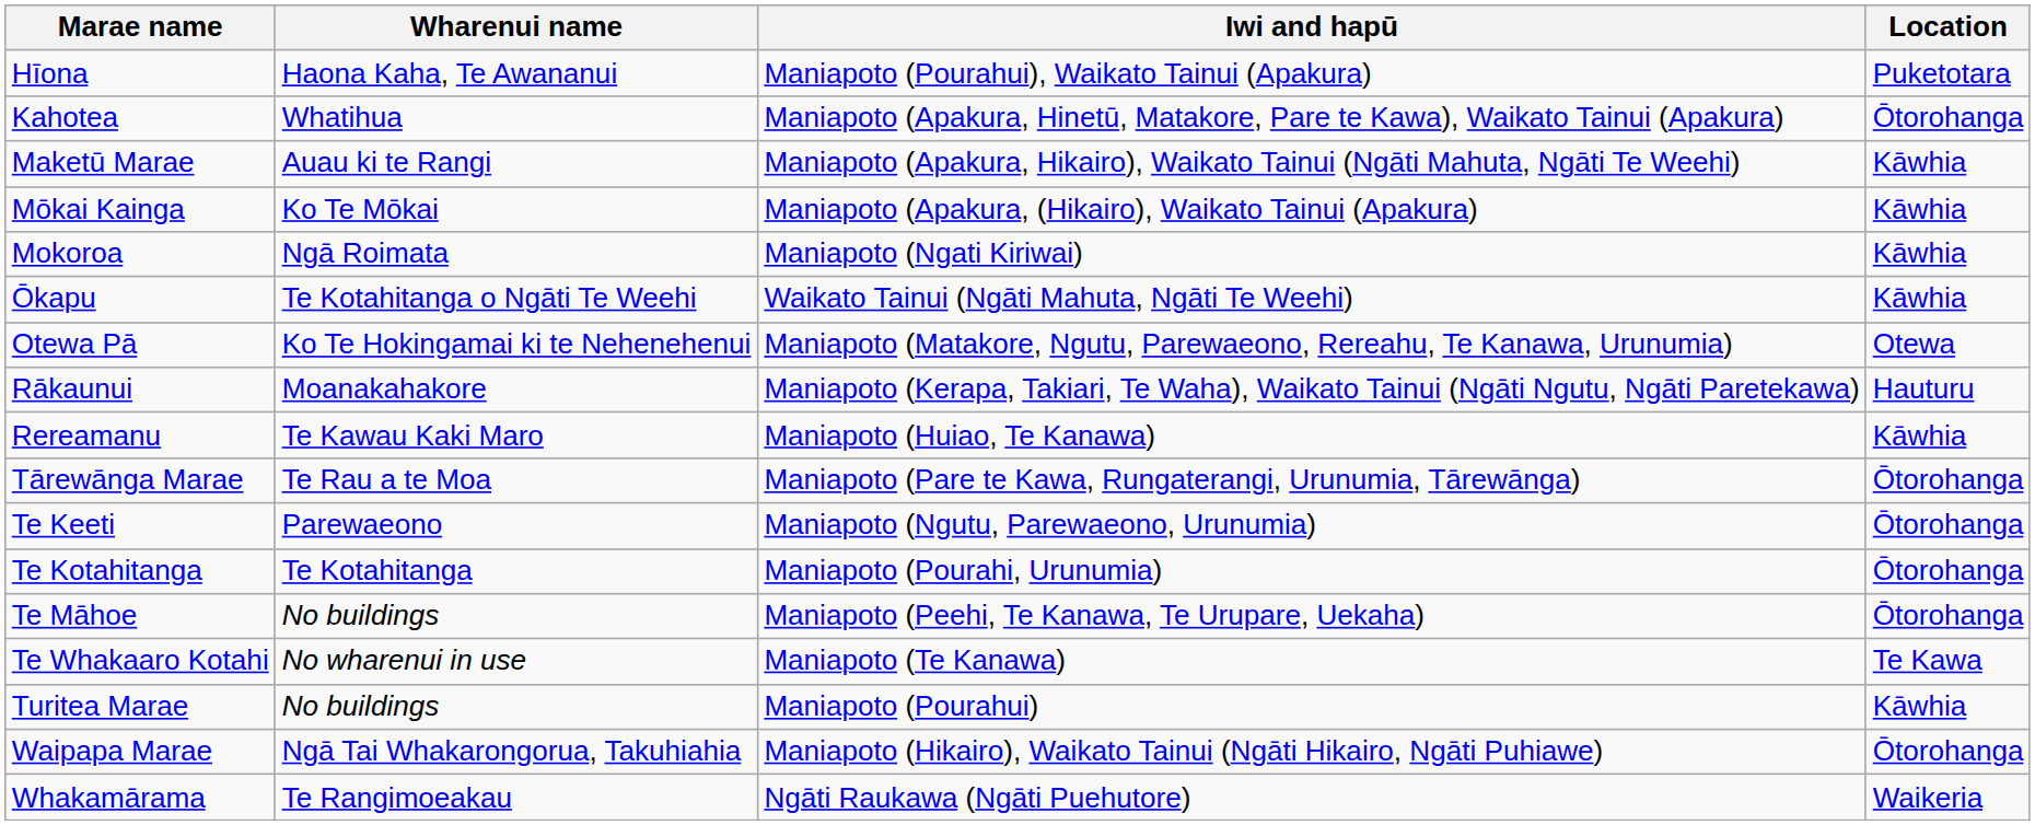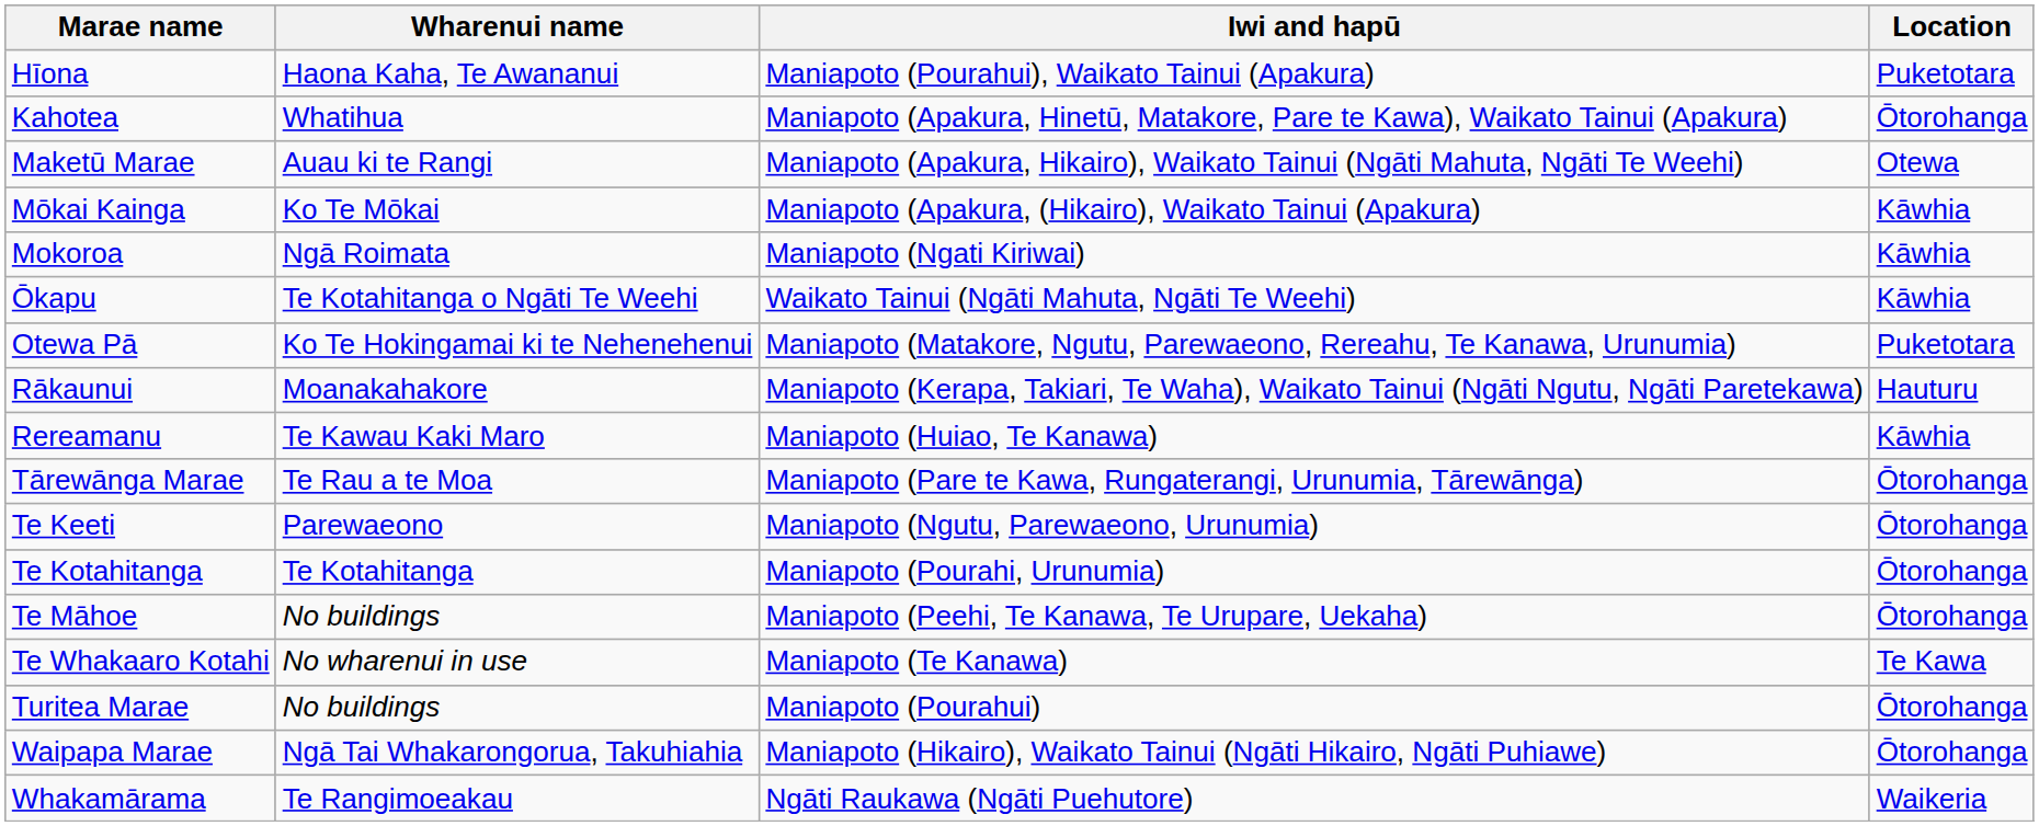 <table class="wikitable sortable">
 <tr>
 <th>Marae name</th>
 <th>Wharenui name</th>
 <th>Iwi and hapū</th>
 <th>Location</th>
 </tr>
 <tr>
 <td><a href='#'>Hīona</a></td>
 <td><a href='#'>Haona Kaha</a>, <a href='#'>Te Awananui</a></td>
 <td><a href='#'>Maniapoto</a> (<a href='#'>Pourahui</a>), <a href='#'>Waikato Tainui</a> (<a href='#'>Apakura</a>)</td>
 <td><a href='#'>Puketotara</a></td>
 </tr>
 <tr>
 <td><a href='#'>Kahotea</a></td>
 <td><a href='#'>Whatihua</a></td>
 <td><a href='#'>Maniapoto</a> (<a href='#'>Apakura</a>, <a href='#'>Hinetū</a>, <a href='#'>Matakore</a>, <a href='#'>Pare te Kawa</a>), <a href='#'>Waikato Tainui</a> (<a href='#'>Apakura</a>)</td>
 <td><a href='#'>Ōtorohanga</a></td>
 </tr>
 <tr>
 <td><a href='#'>Maketū Marae</a></td>
 <td><a href='#'>Auau ki te Rangi</a></td>
 <td><a href='#'>Maniapoto</a> (<a href='#'>Apakura</a>, <a href='#'>Hikairo</a>), <a href='#'>Waikato Tainui</a> (<a href='#'>Ngāti Mahuta</a>, <a href='#'>Ngāti Te Weehi</a>)</td>
-<td><a href='#'>Kāwhia</a></td>
+<td><a href='#'>Otewa</a></td>
 </tr>
 <tr>
 <td><a href='#'>Mōkai Kainga</a></td>
 <td><a href='#'>Ko Te Mōkai</a></td>
 <td><a href='#'>Maniapoto</a> (<a href='#'>Apakura</a>, (<a href='#'>Hikairo</a>), <a href='#'>Waikato Tainui</a> (<a href='#'>Apakura</a>)</td>
 <td><a href='#'>Kāwhia</a></td>
 </tr>
 <tr>
 <td><a href='#'>Mokoroa</a></td>
 <td><a href='#'>Ngā Roimata</a></td>
 <td><a href='#'>Maniapoto</a> (<a href='#'>Ngati Kiriwai</a>)</td>
 <td><a href='#'>Kāwhia</a></td>
 </tr>
 <tr>
 <td><a href='#'>Ōkapu</a></td>
 <td><a href='#'>Te Kotahitanga o Ngāti Te Weehi</a></td>
 <td><a href='#'>Waikato Tainui</a> (<a href='#'>Ngāti Mahuta</a>, <a href='#'>Ngāti Te Weehi</a>)</td>
 <td><a href='#'>Kāwhia</a></td>
 </tr>
 <tr>
 <td><a href='#'>Otewa Pā</a></td>
 <td><a href='#'>Ko Te Hokingamai ki te Nehenehenui</a></td>
 <td><a href='#'>Maniapoto</a> (<a href='#'>Matakore</a>, <a href='#'>Ngutu</a>, <a href='#'>Parewaeono</a>, <a href='#'>Rereahu</a>, <a href='#'>Te Kanawa</a>, <a href='#'>Urunumia</a>)</td>
-<td><a href='#'>Otewa</a></td>
+<td><a href='#'>Puketotara</a></td>
 </tr>
 <tr>
 <td><a href='#'>Rākaunui</a></td>
 <td><a href='#'>Moanakahakore</a></td>
 <td><a href='#'>Maniapoto</a> (<a href='#'>Kerapa</a>, <a href='#'>Takiari</a>, <a href='#'>Te Waha</a>), <a href='#'>Waikato Tainui</a> (<a href='#'>Ngāti Ngutu</a>, <a href='#'>Ngāti Paretekawa</a>)</td>
 <td><a href='#'>Hauturu</a></td>
 </tr>
 <tr>
 <td><a href='#'>Rereamanu</a></td>
 <td><a href='#'>Te Kawau Kaki Maro</a></td>
 <td><a href='#'>Maniapoto</a> (<a href='#'>Huiao</a>, <a href='#'>Te Kanawa</a>)</td>
 <td><a href='#'>Kāwhia</a></td>
 </tr>
 <tr>
 <td><a href='#'>Tārewānga Marae</a></td>
 <td><a href='#'>Te Rau a te Moa</a></td>
 <td><a href='#'>Maniapoto</a> (<a href='#'>Pare te Kawa</a>, <a href='#'>Rungaterangi</a>, <a href='#'>Urunumia</a>, <a href='#'>Tārewānga</a>)</td>
 <td><a href='#'>Ōtorohanga</a></td>
 </tr>
 <tr>
 <td><a href='#'>Te Keeti</a></td>
 <td><a href='#'>Parewaeono</a></td>
 <td><a href='#'>Maniapoto</a> (<a href='#'>Ngutu</a>, <a href='#'>Parewaeono</a>, <a href='#'>Urunumia</a>)</td>
 <td><a href='#'>Ōtorohanga</a></td>
 </tr>
 <tr>
 <td><a href='#'>Te Kotahitanga</a></td>
 <td><a href='#'>Te Kotahitanga</a></td>
 <td><a href='#'>Maniapoto</a> (<a href='#'>Pourahi</a>, <a href='#'>Urunumia</a>)</td>
 <td><a href='#'>Ōtorohanga</a></td>
 </tr>
 <tr>
 <td><a href='#'>Te Māhoe</a></td>
 <td><em>No buildings</em></td>
 <td><a href='#'>Maniapoto</a> (<a href='#'>Peehi</a>, <a href='#'>Te Kanawa</a>, <a href='#'>Te Urupare</a>, <a href='#'>Uekaha</a>)</td>
 <td><a href='#'>Ōtorohanga</a></td>
 </tr>
 <tr>
 <td><a href='#'>Te Whakaaro Kotahi</a></td>
 <td><em>No wharenui in use</em></td>
 <td><a href='#'>Maniapoto</a> (<a href='#'>Te Kanawa</a>)</td>
 <td><a href='#'>Te Kawa</a></td>
 </tr>
 <tr>
 <td><a href='#'>Turitea Marae</a></td>
 <td><em>No buildings</em></td>
 <td><a href='#'>Maniapoto</a> (<a href='#'>Pourahui</a>)</td>
-<td><a href='#'>Kāwhia</a></td>
+<td><a href='#'>Ōtorohanga</a></td>
 </tr>
 <tr>
 <td><a href='#'>Waipapa Marae</a></td>
 <td><a href='#'>Ngā Tai Whakarongorua</a>, <a href='#'>Takuhiahia</a></td>
 <td><a href='#'>Maniapoto</a> (<a href='#'>Hikairo</a>), <a href='#'>Waikato Tainui</a> (<a href='#'>Ngāti Hikairo</a>, <a href='#'>Ngāti Puhiawe</a>)</td>
 <td><a href='#'>Ōtorohanga</a></td>
 </tr>
 <tr>
 <td><a href='#'>Whakamārama</a></td>
 <td><a href='#'>Te Rangimoeakau</a></td>
 <td><a href='#'>Ngāti Raukawa</a> (<a href='#'>Ngāti Puehutore</a>)</td>
 <td><a href='#'>Waikeria</a></td>
 </tr>
 <tr>
 </tr>
 </table>
